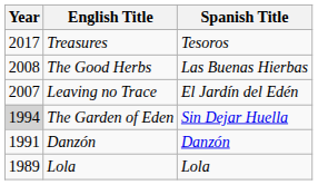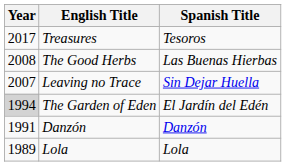 <table class="wikitable">
 <tr>
 <th>Year</th>
 <th>English Title</th>
 <th>Spanish Title</th>
 </tr>
 <tr>
 <td>2017</td>
 <td><em>Treasures</em></td>
 <td><em>Tesoros</em></td>
 </tr>
 <tr>
 <td>2008</td>
 <td><em>The Good Herbs</em></td>
 <td><em>Las Buenas Hierbas</em></td>
 </tr>
 <tr>
 <td>2007</td>
 <td><em>Leaving no Trace</em></td>
-<td><em>El Jardín del Edén</em></td>
+<td><em><a href='#'>Sin Dejar Huella</a></em></td>
 </tr>
 <tr>
 <td style="background: lightgrey;">1994</td>
 <td><em>The Garden of Eden</em></td>
-<td><em><a href='#'>Sin Dejar Huella</a></em></td>
+<td><em>El Jardín del Edén</em></td>
 </tr>
 <tr>
 <td>1991</td>
 <td><em>Danzón</em></td>
 <td><em><a href='#'>Danzón</a></em></td>
 </tr>
 <tr>
 <td>1989</td>
 <td><em>Lola</em></td>
 <td><em>Lola</em></td>
 </tr>
 </table>
